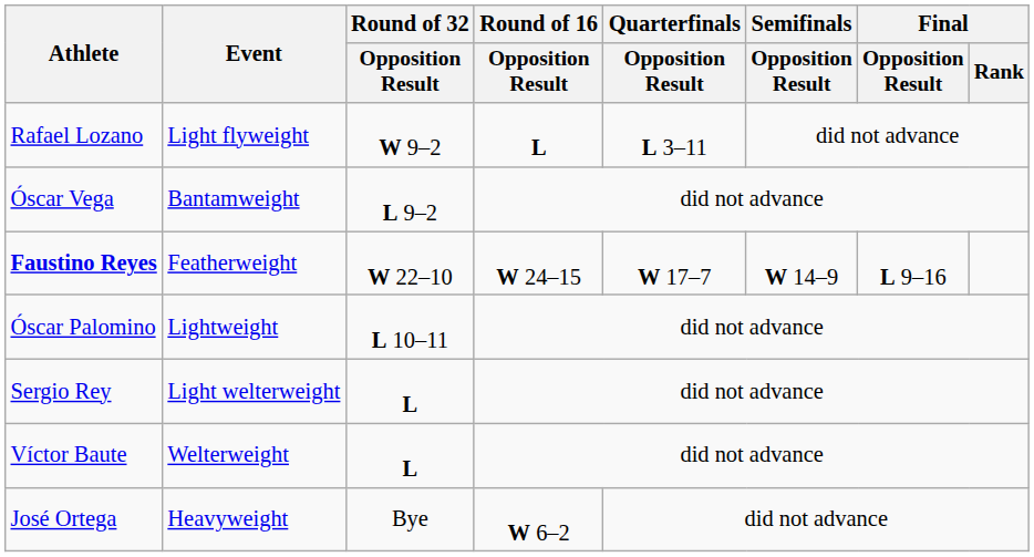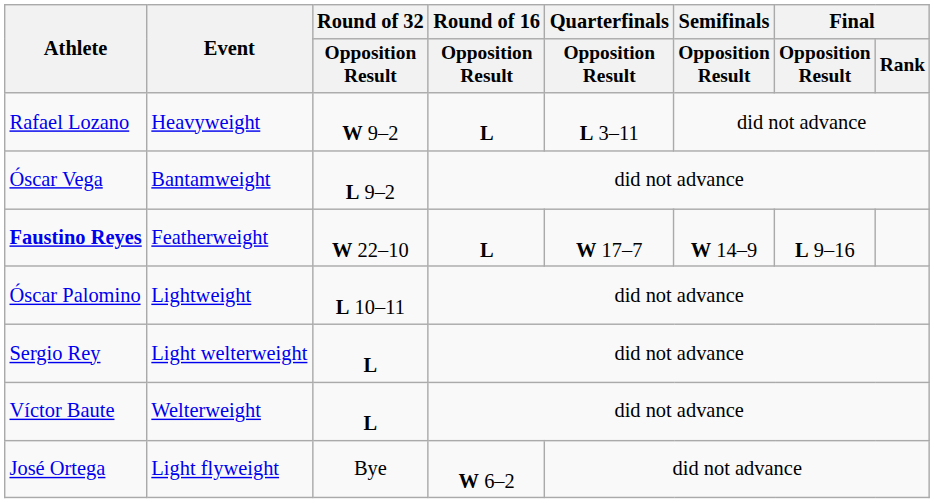 <table class="wikitable" style="font-size:90%">
 <tr>
 <th rowspan="2">Athlete</th>
 <th rowspan="2">Event</th>
 <th>Round of 32</th>
 <th>Round of 16</th>
 <th>Quarterfinals</th>
 <th>Semifinals</th>
 <th colspan=2>Final</th>
 </tr>
 <tr style="font-size:95%">
 <th>Opposition<br>Result</th>
 <th>Opposition<br>Result</th>
 <th>Opposition<br>Result</th>
 <th>Opposition<br>Result</th>
 <th>Opposition<br>Result</th>
 <th>Rank</th>
 </tr>
 <tr align=center>
 <td align=left><a href='#'>Rafael Lozano</a></td>
-<td align=left><a href='#'>Light flyweight</a></td>
+<td align=left><a href='#'>Heavyweight</a></td>
 <td><br><strong>W</strong> 9–2</td>
 <td><br><strong>L</strong> </td>
 <td><br><strong>L</strong> 3–11</td>
 <td colspan=3>did not advance</td>
 </tr>
 <tr align=center>
 <td align=left><a href='#'>Óscar Vega</a></td>
 <td align=left><a href='#'>Bantamweight</a></td>
 <td><br><strong>L</strong> 9–2</td>
 <td colspan=5>did not advance</td>
 </tr>
 <tr align=center>
 <td align=left><strong><a href='#'>Faustino Reyes</a></strong></td>
 <td align=left><a href='#'>Featherweight</a></td>
 <td><br><strong>W</strong> 22–10</td>
-<td><br><strong>W</strong> 24–15</td>
+<td><br><strong>L</strong> </td>
 <td><br><strong>W</strong> 17–7</td>
 <td><br><strong>W</strong> 14–9</td>
 <td><br><strong>L</strong> 9–16</td>
 <td></td>
 </tr>
 <tr align=center>
 <td align=left><a href='#'>Óscar Palomino</a></td>
 <td align=left><a href='#'>Lightweight</a></td>
 <td><br><strong>L</strong> 10–11</td>
 <td colspan=5>did not advance</td>
 </tr>
 <tr align=center>
 <td align=left><a href='#'>Sergio Rey</a></td>
 <td align=left><a href='#'>Light welterweight</a></td>
 <td><br><strong>L</strong> </td>
 <td colspan=5>did not advance</td>
 </tr>
 <tr align=center>
 <td align=left><a href='#'>Víctor Baute</a></td>
 <td align=left><a href='#'>Welterweight</a></td>
 <td><br><strong>L</strong> </td>
 <td colspan=5>did not advance</td>
 </tr>
 <tr align=center>
 <td align=left><a href='#'>José Ortega</a></td>
-<td align=left><a href='#'>Heavyweight</a></td>
+<td align=left><a href='#'>Light flyweight</a></td>
 <td>Bye</td>
 <td><br><strong>W</strong> 6–2</td>
 <td colspan=4>did not advance</td>
 </tr>
 </table>
